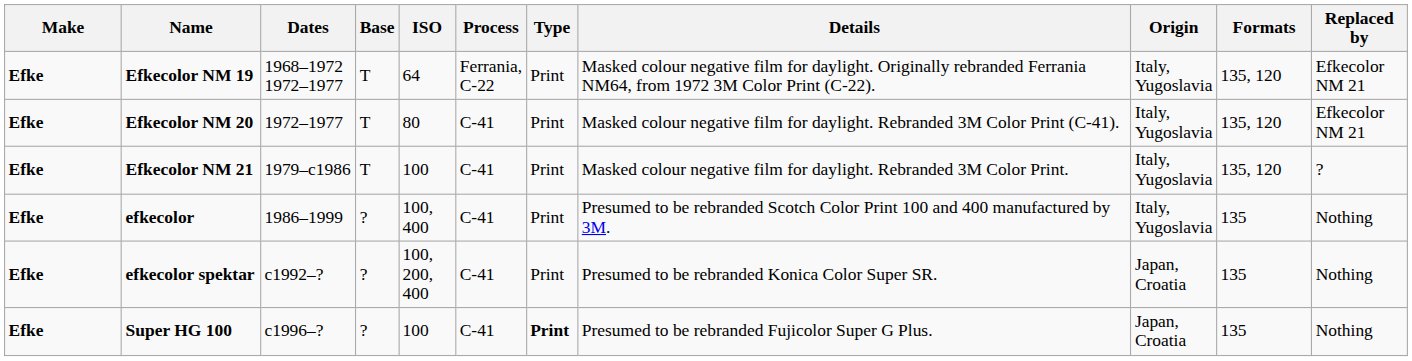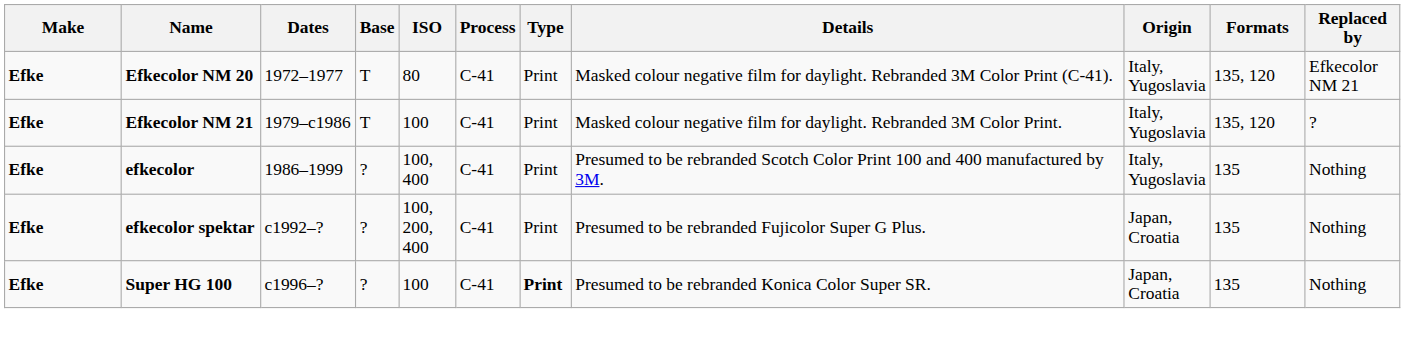 <table class="wikitable">
 <tr>
 <th scope="col" style="width: 100px;">Make</th>
 <th scope="col" style="width: 120px;">Name</th>
 <th scope="col" style="width: 80px;">Dates</th>
 <th scope="col" style="width: 30px;">Base</th>
 <th scope="col" style="width: 45px;">ISO</th>
 <th scope="col" style="width: 40px;">Process</th>
 <th scope="col" style="width: 40px;">Type</th>
 <th scope="col" style="width: 500px;">Details</th>
 <th scope="col" style="width: 60px;">Origin</th>
 <th scope="col" style="width: 80px;">Formats</th>
 <th scope="col" style="width: 80px;">Replaced by</th>
-</tr>
-<tr>
-<td><strong>Efke</strong></td>
-<td><strong>Efkecolor NM 19</strong></td>
-<td>1968–1972<br>1972–1977</td>
-<td>T</td>
-<td>64</td>
-<td>Ferrania, C-22</td>
-<td>Print</td>
-<td>Masked colour negative film for daylight. Originally rebranded Ferrania NM64, from 1972 3M Color Print (C-22).</td>
-<td>Italy, Yugoslavia</td>
-<td>135, 120</td>
-<td>Efkecolor NM 21</td>
 </tr>
 <tr>
 <td><strong>Efke</strong></td>
 <td><strong>Efkecolor NM 20</strong></td>
 <td>1972–1977</td>
 <td>T</td>
 <td>80</td>
 <td>C-41</td>
 <td>Print</td>
 <td>Masked colour negative film for daylight. Rebranded 3M Color Print (C-41).</td>
 <td>Italy, Yugoslavia</td>
 <td>135, 120</td>
 <td>Efkecolor NM 21</td>
 </tr>
 <tr>
 <td><strong>Efke</strong></td>
 <td><strong>Efkecolor NM 21</strong></td>
 <td>1979–c1986</td>
 <td>T</td>
 <td>100</td>
 <td>C-41</td>
 <td>Print</td>
 <td>Masked colour negative film for daylight. Rebranded 3M Color Print.</td>
 <td>Italy, Yugoslavia</td>
 <td>135, 120</td>
 <td>?</td>
 </tr>
 <tr>
 <td><strong>Efke</strong></td>
 <td><strong>efkecolor</strong></td>
 <td>1986–1999</td>
 <td>?</td>
 <td>100, 400</td>
 <td>C-41</td>
 <td>Print</td>
 <td>Presumed to be rebranded Scotch Color Print 100 and 400 manufactured by <a href='#'>3M</a>.</td>
 <td>Italy, Yugoslavia</td>
 <td>135</td>
 <td>Nothing</td>
 </tr>
 <tr>
 <td><strong>Efke</strong></td>
 <td><strong>efkecolor spektar</strong></td>
 <td>c1992–?</td>
 <td>?</td>
 <td>100, 200, 400</td>
 <td>C-41</td>
 <td>Print</td>
-<td>Presumed to be rebranded Konica Color Super SR.</td>
+<td>Presumed to be rebranded Fujicolor Super G Plus.</td>
 <td>Japan, Croatia</td>
 <td>135</td>
 <td>Nothing</td>
 </tr>
 <tr>
 <td><strong>Efke</strong></td>
 <td><strong>Super HG 100</strong></td>
 <td>c1996–?</td>
 <td>?</td>
 <td>100</td>
 <td>C-41</td>
 <td><strong>Print</strong></td>
-<td>Presumed to be rebranded Fujicolor Super G Plus.</td>
+<td>Presumed to be rebranded Konica Color Super SR.</td>
 <td>Japan, Croatia</td>
 <td>135</td>
 <td>Nothing</td>
 </tr>
 </table>
